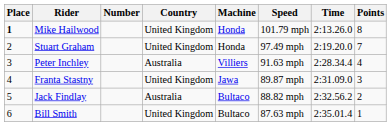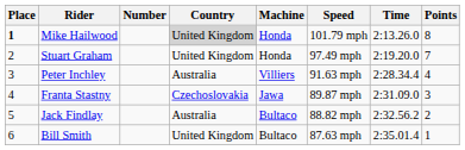 <table class="wikitable" style="font-size: 95%;">
 <tr>
 <th>Place</th>
 <th>Rider</th>
 <th>Number</th>
 <th>Country</th>
 <th>Machine</th>
 <th>Speed</th>
 <th>Time</th>
 <th>Points</th>
 </tr>
 <tr>
 <td><strong>1</strong></td>
 <td> <a href='#'>Mike Hailwood</a></td>
 <td></td>
-<td>United Kingdom</td>
+<td style="background: lightgrey;">United Kingdom</td>
 <td><a href='#'>Honda</a></td>
 <td>101.79 mph</td>
 <td>2:13.26.0</td>
 <td>8</td>
 </tr>
 <tr>
 <td>2</td>
 <td> <a href='#'>Stuart Graham</a></td>
 <td></td>
 <td>United Kingdom</td>
 <td>Honda</td>
 <td>97.49 mph</td>
 <td>2:19.20.0</td>
 <td>7</td>
 </tr>
 <tr>
 <td>3</td>
 <td> <a href='#'>Peter Inchley</a></td>
 <td></td>
 <td>Australia</td>
 <td><a href='#'>Villiers</a></td>
 <td>91.63 mph</td>
 <td>2:28.34.4</td>
 <td>4</td>
 </tr>
 <tr>
 <td>4</td>
 <td> <a href='#'>Franta Stastny</a></td>
 <td></td>
-<td>United Kingdom</td>
+<td><a href='#'>Czechoslovakia</a></td>
 <td><a href='#'>Jawa</a></td>
 <td>89.87 mph</td>
 <td>2:31.09.0</td>
 <td>3</td>
 </tr>
 <tr>
 <td>5</td>
 <td> <a href='#'>Jack Findlay</a></td>
 <td></td>
 <td>Australia</td>
 <td><a href='#'>Bultaco</a></td>
 <td>88.82 mph</td>
 <td>2:32.56.2</td>
 <td>2</td>
 </tr>
 <tr>
 <td>6</td>
 <td> <a href='#'>Bill Smith</a></td>
 <td></td>
 <td>United Kingdom</td>
 <td>Bultaco</td>
 <td>87.63 mph</td>
 <td>2:35.01.4</td>
 <td>1</td>
 </tr>
 </table>
